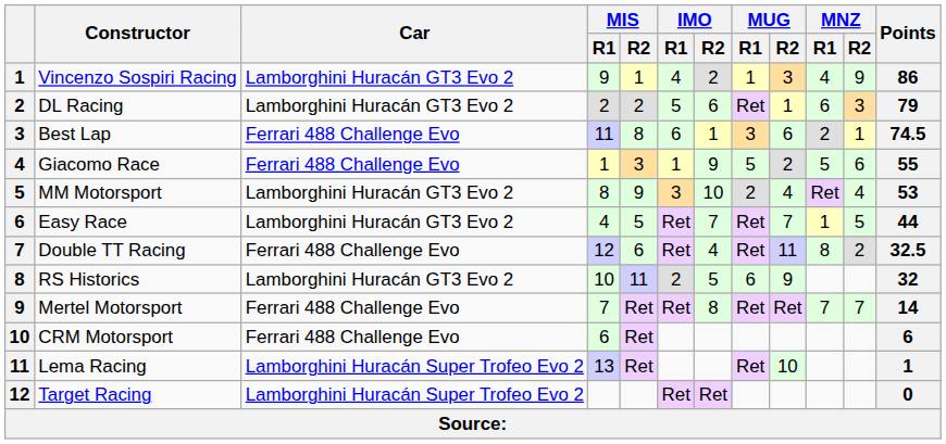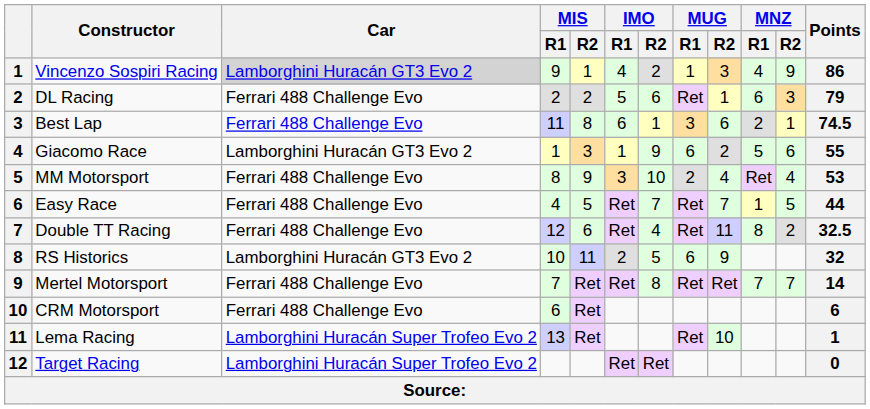 <table class="wikitable" style="font-size:85%; text-align:center;">
 <tr>
 <th rowspan="2"></th>
 <th rowspan="2">Constructor</th>
 <th rowspan="2">Car</th>
 <th colspan="2"><a href='#'>MIS</a><br></th>
 <th colspan="2"><a href='#'>IMO</a><br></th>
 <th colspan="2"><a href='#'>MUG</a><br></th>
 <th colspan="2"><a href='#'>MNZ</a><br></th>
 <th rowspan="2">Points</th>
 </tr>
 <tr>
 <th>R1</th>
 <th>R2</th>
 <th>R1</th>
 <th>R2</th>
 <th>R1</th>
 <th>R2</th>
 <th>R1</th>
 <th>R2</th>
 </tr>
 <tr>
 <th>1</th>
 <td style="text-align:left"> <a href='#'>Vincenzo Sospiri Racing</a></td>
-<td style="text-align:left"><a href='#'>Lamborghini Huracán GT3 Evo 2</a></td>
+<td style="background: lightgrey; text-align:left"><a href='#'>Lamborghini Huracán GT3 Evo 2</a></td>
 <td style="background:#DFFFDF">9</td>
 <td style="background:#FFFFBF">1</td>
 <td style="background:#DFFFDF">4</td>
 <td style="background:#DFDFDF">2</td>
 <td style="background:#FFFFBF">1</td>
 <td style="background:#FFDF9F">3</td>
 <td style="background:#DFFFDF">4</td>
 <td style="background:#DFFFDF">9</td>
 <th>86</th>
 </tr>
 <tr>
 <th>2</th>
 <td style="text-align:left"> DL Racing</td>
-<td style="text-align:left">Lamborghini Huracán GT3 Evo 2</td>
+<td style="text-align:left">Ferrari 488 Challenge Evo</td>
 <td style="background:#DFDFDF">2</td>
 <td style="background:#DFDFDF">2</td>
 <td style="background:#DFFFDF">5</td>
 <td style="background:#DFFFDF">6</td>
 <td style="background:#EFCFFF">Ret</td>
 <td style="background:#FFFFBF">1</td>
 <td style="background:#DFFFDF">6</td>
 <td style="background:#FFDF9F">3</td>
 <th>79</th>
 </tr>
 <tr>
 <th>3</th>
 <td style="text-align:left"> Best Lap</td>
 <td style="text-align:left"><a href='#'>Ferrari 488 Challenge Evo</a></td>
 <td style="background:#CFCFFF">11</td>
 <td style="background:#DFFFDF">8</td>
 <td style="background:#DFFFDF">6</td>
 <td style="background:#FFFFBF">1</td>
 <td style="background:#FFDF9F">3</td>
 <td style="background:#DFFFDF">6</td>
 <td style="background:#DFDFDF">2</td>
 <td style="background:#FFFFBF">1</td>
 <th>74.5</th>
 </tr>
 <tr>
 <th>4</th>
 <td style="text-align:left"> Giacomo Race</td>
-<td style="text-align:left"><a href='#'>Ferrari 488 Challenge Evo</a></td>
+<td style="text-align:left">Lamborghini Huracán GT3 Evo 2</td>
 <td style="background:#FFFFBF">1</td>
 <td style="background:#FFDF9F">3</td>
 <td style="background:#FFFFBF">1</td>
 <td style="background:#DFFFDF">9</td>
-<td style="background:#DFFFDF">5</td>
+<td style="background:#DFFFDF">6</td>
 <td style="background:#DFDFDF">2</td>
 <td style="background:#DFFFDF">5</td>
 <td style="background:#DFFFDF">6</td>
 <th>55</th>
 </tr>
 <tr>
 <th>5</th>
 <td style="text-align:left"> MM Motorsport</td>
-<td style="text-align:left">Lamborghini Huracán GT3 Evo 2</td>
+<td style="text-align:left">Ferrari 488 Challenge Evo</td>
 <td style="background:#DFFFDF">8</td>
 <td style="background:#DFFFDF">9</td>
 <td style="background:#FFDF9F">3</td>
 <td style="background:#DFFFDF">10</td>
 <td style="background:#DFDFDF">2</td>
 <td style="background:#DFFFDF">4</td>
 <td style="background:#EFCFFF">Ret</td>
 <td style="background:#DFFFDF">4</td>
 <th>53</th>
 </tr>
 <tr>
 <th>6</th>
 <td style="text-align:left"> Easy Race</td>
-<td style="text-align:left">Lamborghini Huracán GT3 Evo 2</td>
+<td style="text-align:left">Ferrari 488 Challenge Evo</td>
 <td style="background:#DFFFDF">4</td>
 <td style="background:#DFFFDF">5</td>
 <td style="background:#EFCFFF">Ret</td>
 <td style="background:#DFFFDF">7</td>
 <td style="background:#EFCFFF">Ret</td>
 <td style="background:#DFFFDF">7</td>
 <td style="background:#FFFFBF">1</td>
 <td style="background:#DFFFDF">5</td>
 <th>44</th>
 </tr>
 <tr>
 <th>7</th>
 <td style="text-align:left"> Double TT Racing</td>
 <td style="text-align:left">Ferrari 488 Challenge Evo</td>
 <td style="background:#CFCFFF">12</td>
 <td style="background:#DFFFDF">6</td>
 <td style="background:#EFCFFF">Ret</td>
 <td style="background:#DFFFDF">4</td>
 <td style="background:#EFCFFF">Ret</td>
 <td style="background:#CFCFFF">11</td>
 <td style="background:#DFFFDF">8</td>
 <td style="background:#DFDFDF">2</td>
 <th>32.5</th>
 </tr>
 <tr>
 <th>8</th>
 <td style="text-align:left"> RS Historics</td>
 <td style="text-align:left">Lamborghini Huracán GT3 Evo 2</td>
 <td style="background:#DFFFDF">10</td>
 <td style="background:#CFCFFF">11</td>
 <td style="background:#DFDFDF">2</td>
 <td style="background:#DFFFDF">5</td>
 <td style="background:#DFFFDF">6</td>
 <td style="background:#DFFFDF">9</td>
 <td style="background:#"></td>
 <td style="background:#"></td>
 <th>32</th>
 </tr>
 <tr>
 <th>9</th>
 <td style="text-align:left"> Mertel Motorsport</td>
 <td style="text-align:left">Ferrari 488 Challenge Evo</td>
 <td style="background:#DFFFDF">7</td>
 <td style="background:#EFCFFF">Ret</td>
 <td style="background:#EFCFFF">Ret</td>
 <td style="background:#DFFFDF">8</td>
 <td style="background:#EFCFFF">Ret</td>
 <td style="background:#EFCFFF">Ret</td>
 <td style="background:#DFFFDF">7</td>
 <td style="background:#DFFFDF">7</td>
 <th>14</th>
 </tr>
 <tr>
 <th>10</th>
 <td style="text-align:left"> CRM Motorsport</td>
 <td style="text-align:left">Ferrari 488 Challenge Evo</td>
 <td style="background:#DFFFDF">6</td>
 <td style="background:#EFCFFF">Ret</td>
 <td style="background:#"></td>
 <td style="background:#"></td>
 <td style="background:#"></td>
 <td style="background:#"></td>
 <td style="background:#"></td>
 <td style="background:#"></td>
 <th>6</th>
 </tr>
 <tr>
 <th>11</th>
 <td style="text-align:left"> Lema Racing</td>
 <td style="text-align:left"><a href='#'>Lamborghini Huracán Super Trofeo Evo 2</a></td>
 <td style="background:#CFCFFF">13</td>
 <td style="background:#EFCFFF">Ret</td>
 <td style="background:#"></td>
 <td style="background:#"></td>
 <td style="background:#EFCFFF">Ret</td>
 <td style="background:#DFFFDF">10</td>
 <td style="background:#"></td>
 <td style="background:#"></td>
 <th>1</th>
 </tr>
 <tr>
 <th>12</th>
 <td style="text-align:left"> <a href='#'>Target Racing</a></td>
 <td style="text-align:left"><a href='#'>Lamborghini Huracán Super Trofeo Evo 2</a></td>
 <td style="background:#"></td>
 <td style="background:#"></td>
 <td style="background:#EFCFFF">Ret</td>
 <td style="background:#EFCFFF">Ret</td>
 <td style="background:#"></td>
 <td style="background:#"></td>
 <td style="background:#"></td>
 <td style="background:#"></td>
 <th>0</th>
 </tr>
 <tr>
 <th colspan="12">Source:</th>
 </tr>
 </table>
